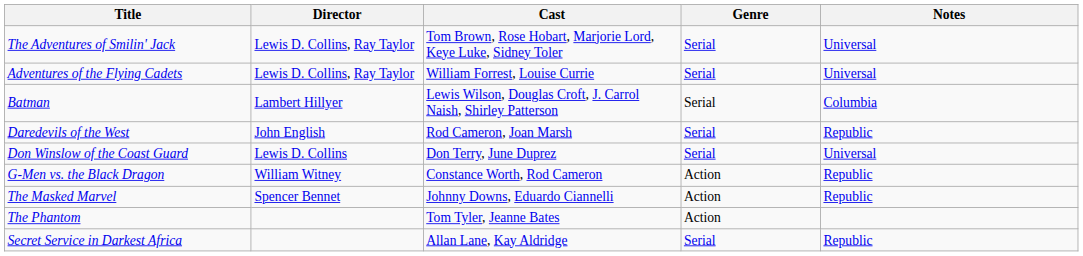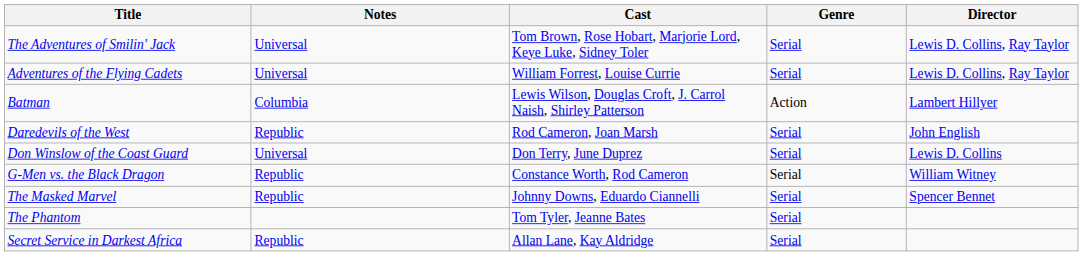 <table class="wikitable" style="width:100%;">
 <tr>
 <th style="width:23%;">Title</th>
-<th style="width:16%;">Director</th>
+<th style="width:24%;">Notes</th>
 <th style="width:24%;">Cast</th>
 <th style="width:13%;">Genre</th>
-<th style="width:24%;">Notes</th>
+<th style="width:16%;">Director</th>
 </tr>
 <tr>
 <td><em><a href='#'>The Adventures of Smilin' Jack</a></em></td>
-<td><a href='#'>Lewis D. Collins</a>, <a href='#'>Ray Taylor</a></td>
+<td><a href='#'>Universal</a></td>
 <td><a href='#'>Tom Brown</a>, <a href='#'>Rose Hobart</a>, <a href='#'>Marjorie Lord</a>, <a href='#'>Keye Luke</a>, <a href='#'>Sidney Toler</a></td>
 <td><a href='#'>Serial</a></td>
-<td><a href='#'>Universal</a></td>
+<td><a href='#'>Lewis D. Collins</a>, <a href='#'>Ray Taylor</a></td>
 </tr>
 <tr>
 <td><em><a href='#'>Adventures of the Flying Cadets</a></em></td>
-<td><a href='#'>Lewis D. Collins</a>, <a href='#'>Ray Taylor</a></td>
+<td><a href='#'>Universal</a></td>
 <td><a href='#'>William Forrest</a>, <a href='#'>Louise Currie</a></td>
 <td><a href='#'>Serial</a></td>
-<td><a href='#'>Universal</a></td>
+<td><a href='#'>Lewis D. Collins</a>, <a href='#'>Ray Taylor</a></td>
 </tr>
 <tr>
 <td><em><a href='#'>Batman</a></em></td>
+<td><a href='#'>Columbia</a></td>
+<td><a href='#'>Lewis Wilson</a>, <a href='#'>Douglas Croft</a>, <a href='#'>J. Carrol Naish</a>, <a href='#'>Shirley Patterson</a></td>
+<td>Action</td>
 <td><a href='#'>Lambert Hillyer</a></td>
-<td><a href='#'>Lewis Wilson</a>, <a href='#'>Douglas Croft</a>, <a href='#'>J. Carrol Naish</a>, <a href='#'>Shirley Patterson</a></td>
-<td>Serial</td>
-<td><a href='#'>Columbia</a></td>
 </tr>
 <tr>
 <td><em><a href='#'>Daredevils of the West</a></em></td>
-<td><a href='#'>John English</a></td>
+<td><a href='#'>Republic</a></td>
 <td><a href='#'>Rod Cameron</a>, <a href='#'>Joan Marsh</a></td>
 <td><a href='#'>Serial</a></td>
-<td><a href='#'>Republic</a></td>
+<td><a href='#'>John English</a></td>
 </tr>
 <tr>
 <td><em><a href='#'>Don Winslow of the Coast Guard</a></em></td>
-<td><a href='#'>Lewis D. Collins</a></td>
+<td><a href='#'>Universal</a></td>
 <td><a href='#'>Don Terry</a>, <a href='#'>June Duprez</a></td>
 <td><a href='#'>Serial</a></td>
-<td><a href='#'>Universal</a></td>
+<td><a href='#'>Lewis D. Collins</a></td>
 </tr>
 <tr>
 <td><em><a href='#'>G-Men vs. the Black Dragon</a></em></td>
+<td><a href='#'>Republic</a></td>
+<td><a href='#'>Constance Worth</a>, <a href='#'>Rod Cameron</a></td>
+<td>Serial</td>
 <td><a href='#'>William Witney</a></td>
-<td><a href='#'>Constance Worth</a>, <a href='#'>Rod Cameron</a></td>
-<td>Action</td>
-<td><a href='#'>Republic</a></td>
 </tr>
 <tr>
 <td><em><a href='#'>The Masked Marvel</a></em></td>
+<td><a href='#'>Republic</a></td>
+<td><a href='#'>Johnny Downs</a>, <a href='#'>Eduardo Ciannelli</a></td>
+<td><a href='#'>Serial</a></td>
 <td><a href='#'>Spencer Bennet</a></td>
-<td><a href='#'>Johnny Downs</a>, <a href='#'>Eduardo Ciannelli</a></td>
-<td>Action</td>
-<td><a href='#'>Republic</a></td>
 </tr>
 <tr>
 <td><em><a href='#'>The Phantom</a></em></td>
 <td></td>
 <td><a href='#'>Tom Tyler</a>, <a href='#'>Jeanne Bates</a></td>
-<td>Action</td>
+<td><a href='#'>Serial</a></td>
 <td></td>
 </tr>
 <tr>
 <td><em><a href='#'>Secret Service in Darkest Africa</a></em></td>
-<td></td>
+<td><a href='#'>Republic</a></td>
 <td><a href='#'>Allan Lane</a>, <a href='#'>Kay Aldridge</a></td>
 <td><a href='#'>Serial</a></td>
-<td><a href='#'>Republic</a></td>
+<td></td>
 </tr>
 </table>
